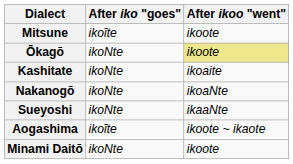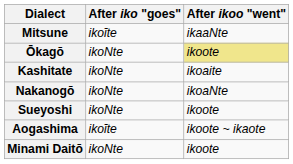 <table class="wikitable">
 <tr>
 <th>Dialect</th>
 <th>After <em>iko</em> "goes"</th>
 <th>After <em>ikoo</em> "went"</th>
 </tr>
 <tr>
 <th>Mitsune</th>
 <td><em>ikoĭte</em> </td>
-<td><em>ikoote</em> </td>
+<td><em>ikaaNte</em> </td>
 </tr>
 <tr>
 <th>Ōkagō</th>
 <td><em>ikoNte</em> </td>
 <td style="background: khaki;"><em>ikoote</em> </td>
 </tr>
 <tr>
 <th>Kashitate</th>
 <td><em>ikoNte</em> </td>
 <td><em>ikoaite</em> </td>
 </tr>
 <tr>
 <th>Nakanogō</th>
 <td><em>ikoNte</em> </td>
 <td><em>ikoaNte</em> </td>
 </tr>
 <tr>
 <th>Sueyoshi</th>
 <td><em>ikoNte</em> </td>
-<td><em>ikaaNte</em> </td>
+<td><em>ikoote</em> </td>
 </tr>
 <tr>
 <th>Aogashima</th>
 <td><em>ikoĭte</em> </td>
 <td><em>ikoote ~ ikaote</em> </td>
 </tr>
 <tr>
 <th>Minami Daitō</th>
 <td><em>ikoNte</em> </td>
 <td><em>ikoote</em> </td>
 </tr>
 </table>
